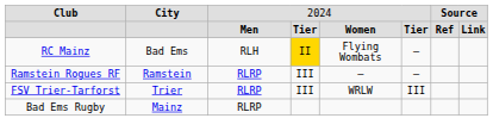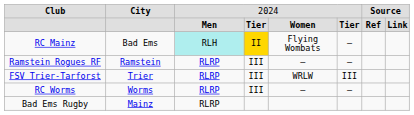 <table class="wikitable">
 <tr align="center"  bgcolor="#dfdfdf">
 <td width="150"><strong>Club</strong></td>
 <td width="100"><strong>City</strong></td>
 <td width="200" colspan=4>2024</td>
 <td colspan=2><strong>Source</strong></td>
 </tr>
 <tr align="center" bgcolor="#dfdfdf">
 <td></td>
 <td></td>
 <td width="100"><strong>Men</strong></td>
 <td width="30"><strong>Tier</strong></td>
 <td width="100"><strong>Women</strong></td>
 <td width="30"><strong>Tier</strong></td>
 <td width="30"><strong>Ref</strong></td>
 <td width="30"><strong>Link</strong></td>
 </tr>
 <tr align="center">
 <td><a href='#'>RC Mainz</a></td>
 <td>Bad Ems</td>
-<td>RLH</td>
+<td style="background: paleturquoise;">RLH</td>
 <td style="background: gold;">II</td>
 <td>Flying Wombats</td>
 <td>—</td>
 <td></td>
 <td></td>
 </tr>
 <tr align="center">
 <td><a href='#'>Ramstein Rogues RF</a></td>
 <td><a href='#'>Ramstein</a></td>
 <td><a href='#'>RLRP</a></td>
 <td>III</td>
 <td>—</td>
 <td>—</td>
 <td></td>
 <td></td>
 </tr>
 <tr align="center">
 <td><a href='#'>FSV Trier-Tarforst</a></td>
 <td><a href='#'>Trier</a></td>
 <td><a href='#'>RLRP</a></td>
 <td>III</td>
 <td>WRLW</td>
 <td>III</td>
 <td></td>
 <td></td>
 </tr>
 <tr align="center">
+<td><a href='#'>RC Worms</a></td>
+<td><a href='#'>Worms</a></td>
+<td><a href='#'>RLRP</a></td>
+<td>III</td>
+<td>—</td>
+<td>—</td>
+<td></td>
+<td></td>
+</tr>
+<tr align="center">
 <td>Bad Ems Rugby</td>
 <td><a href='#'>Mainz</a></td>
 <td>RLRP</td>
 <td></td>
 <td></td>
 <td></td>
 <td></td>
 <td></td>
 </tr>
 </table>
